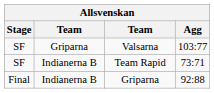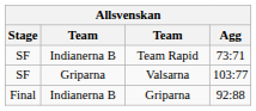 <table class="wikitable">
 <tr>
 <th colspan="4">Allsvenskan</th>
 </tr>
 <tr>
 <th width=20>Stage</th>
 <th width=100>Team</th>
 <th width=100>Team</th>
 <th width=20>Agg</th>
 </tr>
 <tr align=center>
 <td>SF</td>
+<td>Indianerna B</td>
+<td>Team Rapid</td>
+<td>73:71</td>
+</tr>
+<tr align=center>
+<td>SF</td>
 <td>Griparna</td>
 <td>Valsarna</td>
 <td>103:77</td>
-</tr>
-<tr align=center>
-<td>SF</td>
-<td>Indianerna B</td>
-<td>Team Rapid</td>
-<td>73:71</td>
 </tr>
 <tr align=center>
 <td>Final</td>
 <td>Indianerna B</td>
 <td>Griparna</td>
 <td>92:88</td>
 </tr>
 </table>
